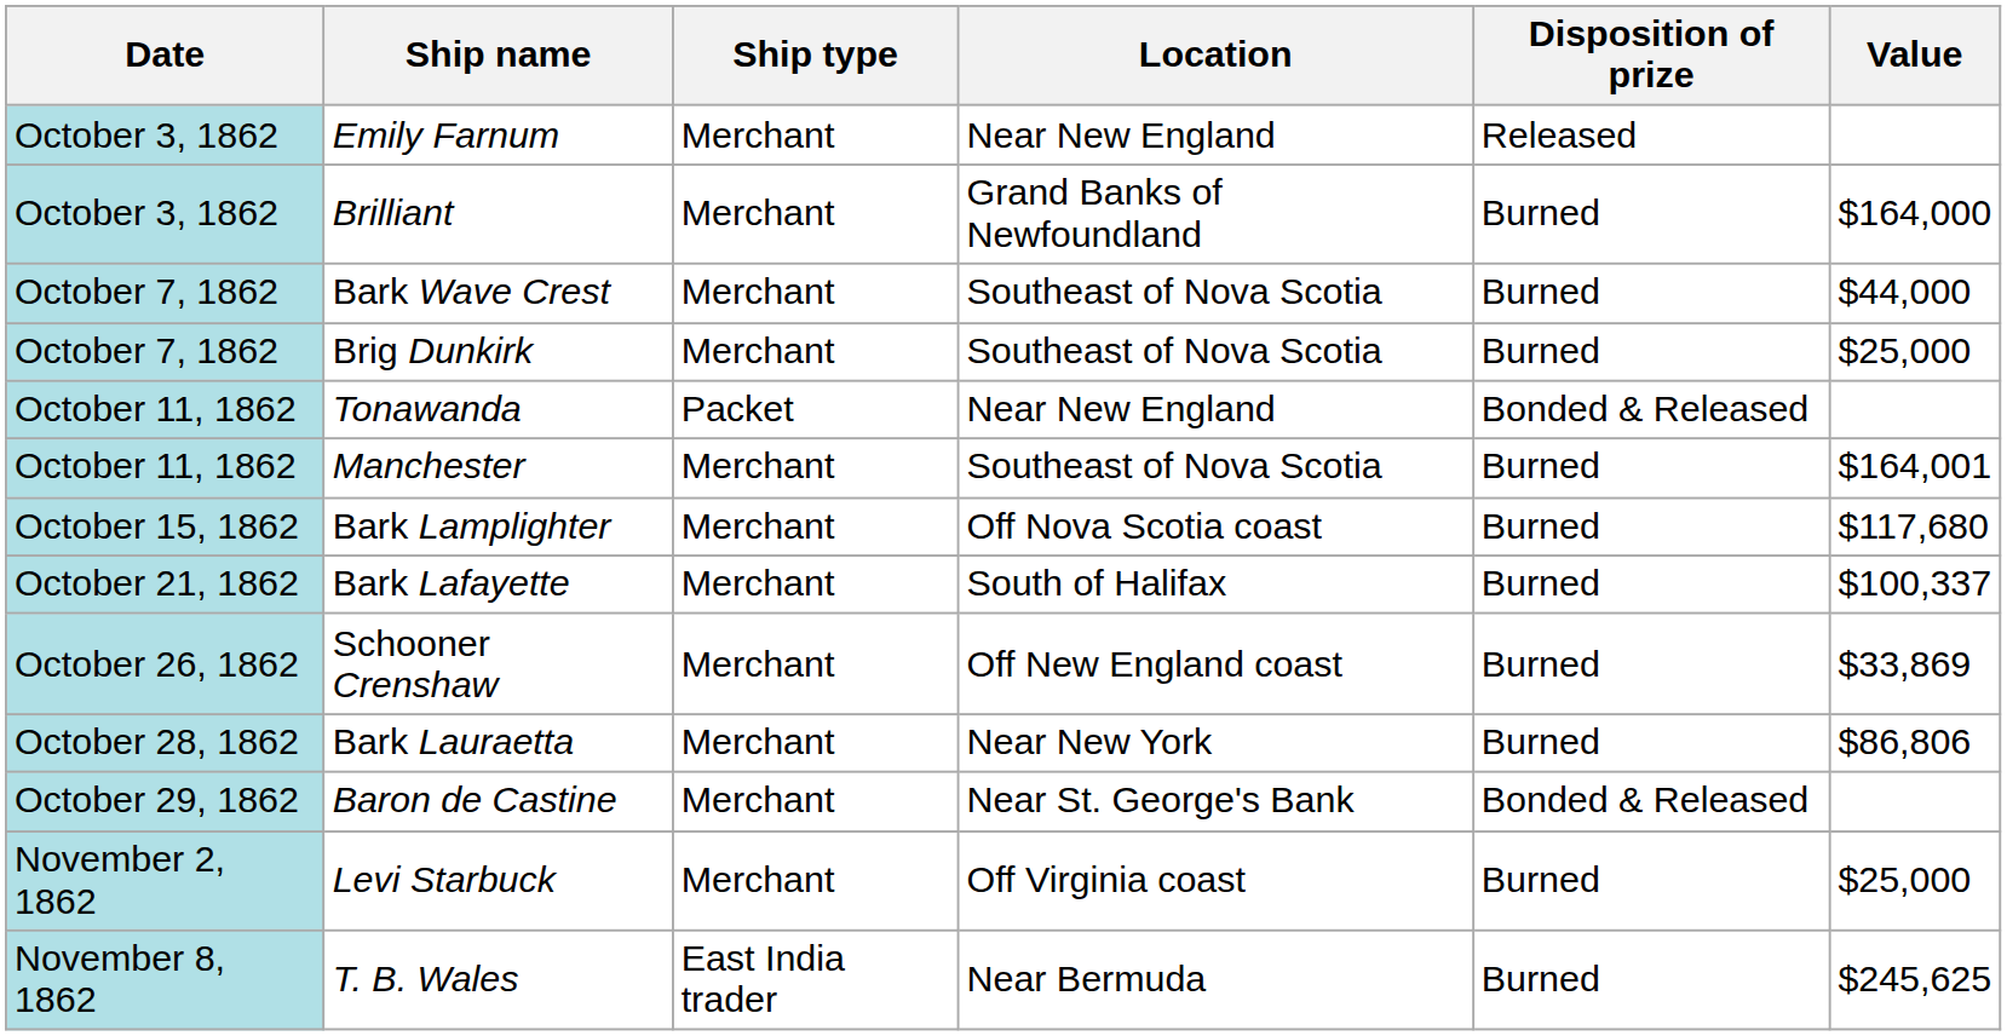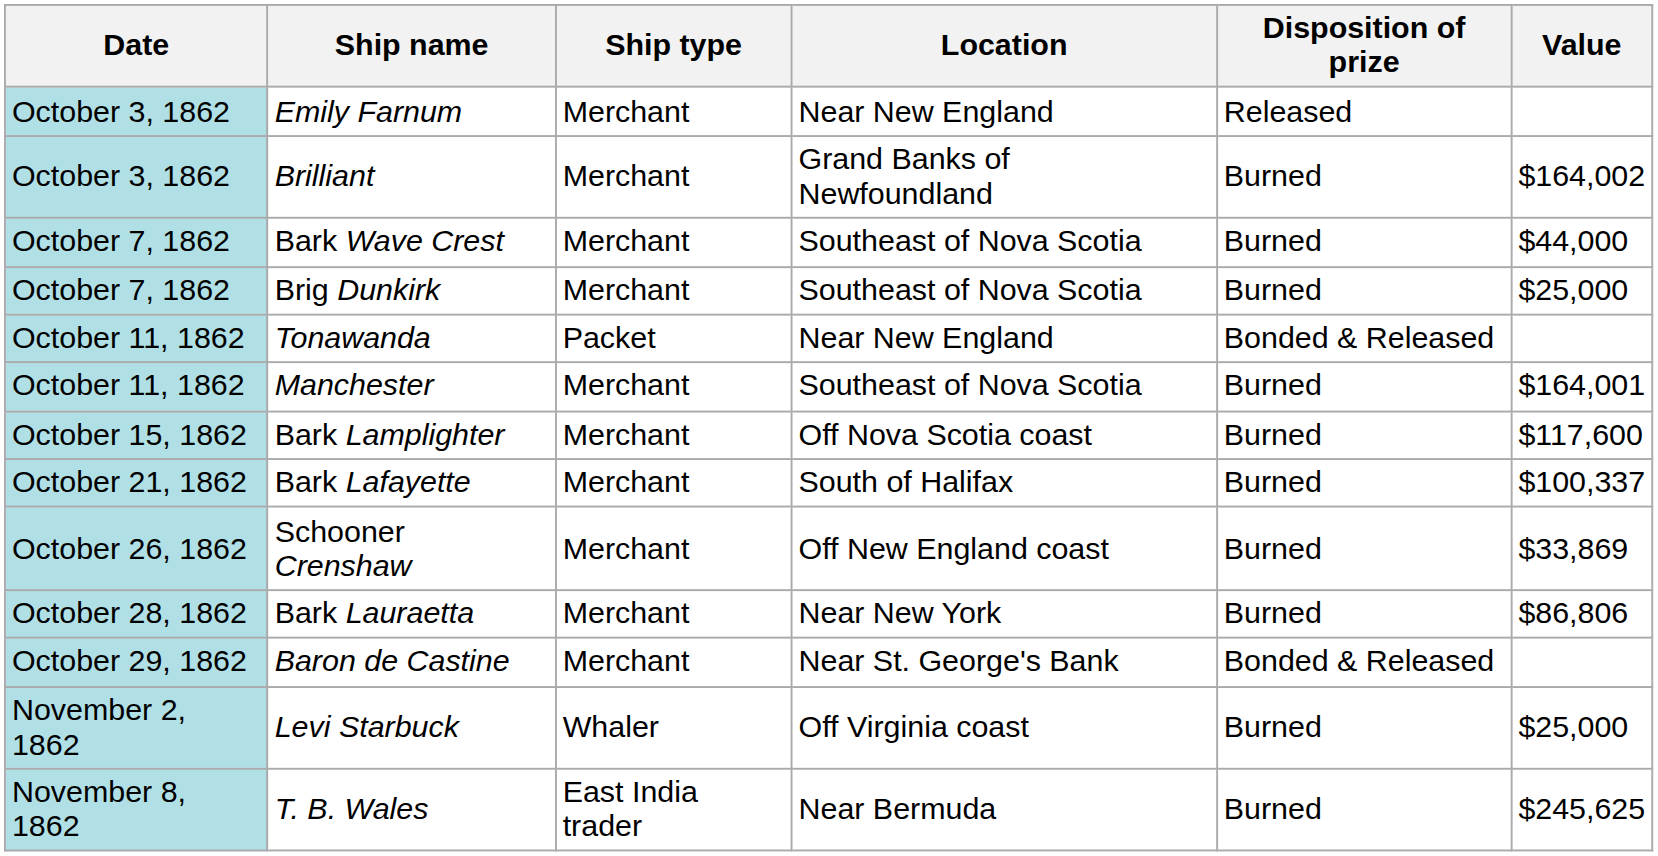 <table class="wikitable" style="background:white; color:black">
 <tr>
 <th>Date</th>
 <th>Ship name</th>
 <th>Ship type</th>
 <th>Location</th>
 <th>Disposition of prize</th>
 <th>Value</th>
 </tr>
 <tr>
 <td style="background:#B0E0E6;">October 3, 1862</td>
 <td><em>Emily Farnum</em></td>
 <td>Merchant</td>
 <td>Near New England</td>
 <td>Released</td>
 </tr>
 <tr>
 <td style="background:#B0E0E6;">October 3, 1862</td>
 <td><em>Brilliant</em></td>
 <td>Merchant</td>
 <td>Grand Banks of Newfoundland</td>
 <td>Burned</td>
-<td>$164,000</td>
+<td>$164,002</td>
 </tr>
 <tr>
 <td style="background:#B0E0E6;">October 7, 1862</td>
 <td>Bark <em>Wave Crest</em></td>
 <td>Merchant</td>
 <td>Southeast of Nova Scotia</td>
 <td>Burned</td>
 <td>$44,000</td>
 </tr>
 <tr>
 <td style="background:#B0E0E6;">October 7, 1862</td>
 <td>Brig <em>Dunkirk</em></td>
 <td>Merchant</td>
 <td>Southeast of Nova Scotia</td>
 <td>Burned</td>
 <td>$25,000</td>
 </tr>
 <tr>
 <td style="background:#B0E0E6;">October 11, 1862</td>
 <td><em>Tonawanda</em></td>
 <td>Packet</td>
 <td>Near New England</td>
 <td>Bonded & Released</td>
 </tr>
 <tr>
 <td style="background:#B0E0E6;">October 11, 1862</td>
 <td><em>Manchester</em></td>
 <td>Merchant</td>
 <td>Southeast of Nova Scotia</td>
 <td>Burned</td>
 <td>$164,001</td>
 </tr>
 <tr>
 <td style="background:#B0E0E6;">October 15, 1862</td>
 <td>Bark <em>Lamplighter</em></td>
 <td>Merchant</td>
 <td>Off Nova Scotia coast</td>
 <td>Burned</td>
-<td>$117,680</td>
+<td>$117,600</td>
 </tr>
 <tr>
 <td style="background:#B0E0E6;">October 21, 1862</td>
 <td>Bark <em>Lafayette</em></td>
 <td>Merchant</td>
 <td>South of Halifax</td>
 <td>Burned</td>
 <td>$100,337</td>
 </tr>
 <tr>
 <td style="background:#B0E0E6;">October 26, 1862</td>
 <td>Schooner <em>Crenshaw</em></td>
 <td>Merchant</td>
 <td>Off New England coast</td>
 <td>Burned</td>
 <td>$33,869</td>
 </tr>
 <tr>
 <td style="background:#B0E0E6;">October 28, 1862</td>
 <td>Bark <em>Lauraetta</em></td>
 <td>Merchant</td>
 <td>Near New York</td>
 <td>Burned</td>
 <td>$86,806</td>
 </tr>
 <tr>
 <td style="background:#B0E0E6;">October 29, 1862</td>
 <td><em>Baron de Castine</em></td>
 <td>Merchant</td>
 <td>Near St. George's Bank</td>
 <td>Bonded & Released</td>
 </tr>
 <tr>
 <td style="background:#B0E0E6;">November 2, 1862</td>
 <td><em>Levi Starbuck</em></td>
-<td>Merchant</td>
+<td>Whaler</td>
 <td>Off Virginia coast</td>
 <td>Burned</td>
 <td>$25,000</td>
 </tr>
 <tr>
 <td style="background:#B0E0E6;">November 8, 1862</td>
 <td><em>T. B. Wales</em></td>
 <td>East India trader</td>
 <td>Near Bermuda</td>
 <td>Burned</td>
 <td>$245,625</td>
 </tr>
 </table>
